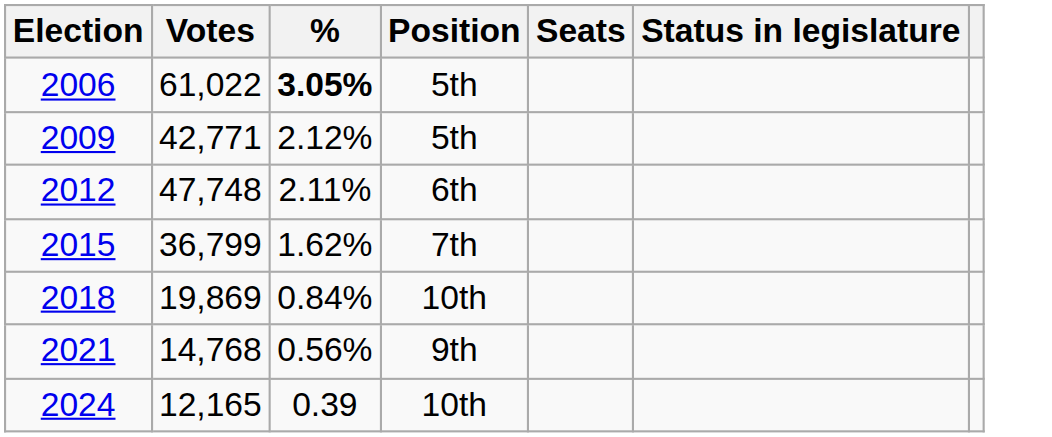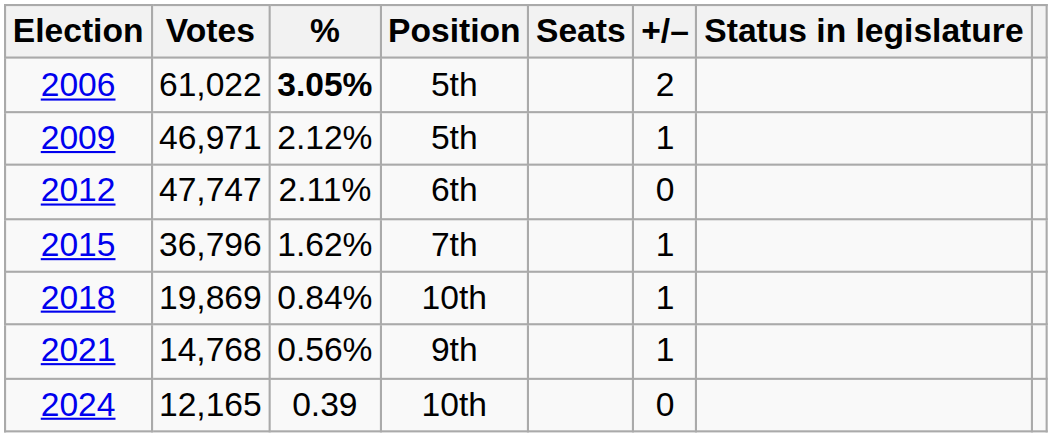 <table class="wikitable" style="text-align:center">
 <tr>
 <th><strong>Election</strong></th>
 <th scope="col"><strong>Votes</strong></th>
 <th scope="col"><strong>%</strong></th>
 <th>Position</th>
 <th scope="col">Seats</th>
+<th>+/–</th>
 <th><strong>Status in legislature</strong></th>
 <th></th>
 </tr>
 <tr>
 <td><a href='#'>2006</a></td>
 <td>61,022</td>
 <td><strong>3.05%</strong></td>
 <td> 5th</td>
 <td></td>
+<td> 2</td>
 <td></td>
 <td></td>
 </tr>
 <tr>
 <td><a href='#'>2009</a></td>
-<td>42,771</td>
+<td>46,971</td>
 <td>2.12%</td>
 <td> 5th</td>
 <td></td>
+<td> 1</td>
 <td></td>
 <td></td>
 </tr>
 <tr>
 <td><a href='#'>2012</a></td>
-<td>47,748</td>
+<td>47,747</td>
 <td>2.11%</td>
 <td> 6th</td>
 <td></td>
+<td> 0</td>
 <td></td>
 <td></td>
 </tr>
 <tr>
 <td><a href='#'>2015</a></td>
-<td>36,799</td>
+<td>36,796</td>
 <td>1.62%</td>
 <td> 7th</td>
 <td></td>
+<td> 1</td>
 <td></td>
 <td></td>
 </tr>
 <tr>
 <td><a href='#'>2018</a></td>
 <td>19,869</td>
 <td>0.84%</td>
 <td> 10th</td>
 <td></td>
+<td> 1</td>
 <td></td>
 <td></td>
 </tr>
 <tr>
 <td><a href='#'>2021</a></td>
 <td>14,768</td>
 <td>0.56%</td>
 <td> 9th</td>
 <td></td>
+<td> 1</td>
 <td></td>
 <td></td>
 </tr>
 <tr>
 <td><a href='#'>2024</a></td>
 <td>12,165</td>
 <td>0.39</td>
 <td> 10th</td>
 <td></td>
+<td> 0</td>
 <td></td>
 <td></td>
 </tr>
 </table>
